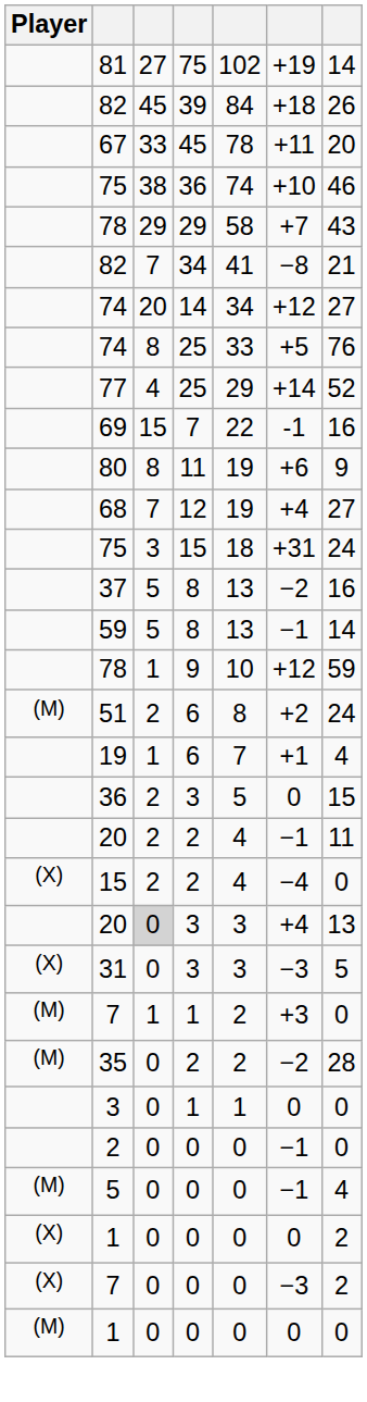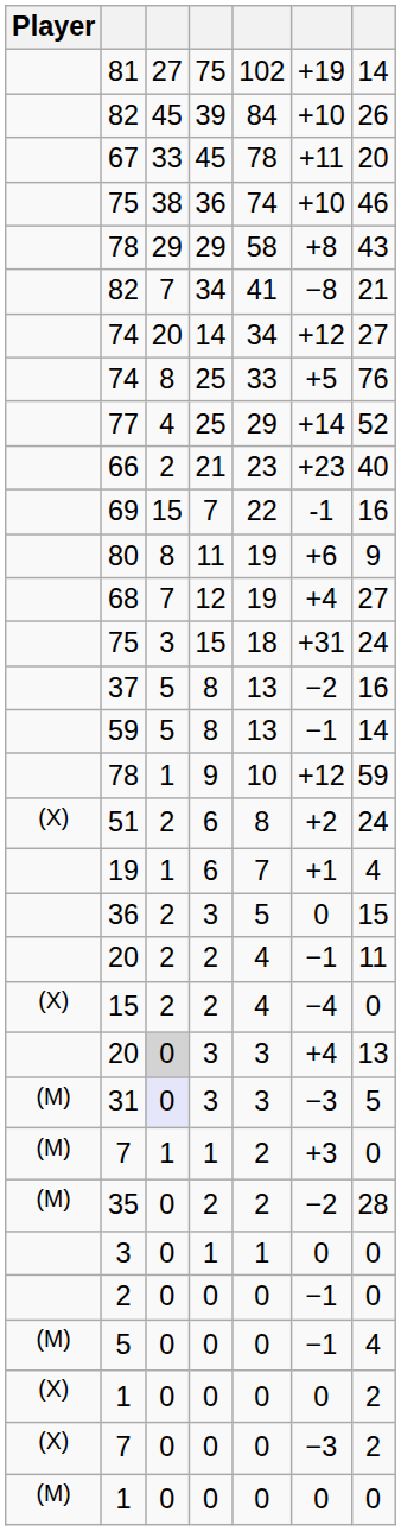 <table class="wikitable sortable" style="text-align:center;">
 <tr>
 <th>Player</th>
 <th></th>
 <th></th>
 <th></th>
 <th></th>
 <th data-sort-type="number"></th>
 <th></th>
 </tr>
 <tr>
 <td></td>
 <td>81</td>
 <td>27</td>
 <td>75</td>
 <td>102</td>
 <td>+19</td>
 <td>14</td>
 </tr>
 <tr>
 <td></td>
 <td>82</td>
 <td>45</td>
 <td>39</td>
 <td>84</td>
-<td>+18</td>
+<td>+10</td>
 <td>26</td>
 </tr>
 <tr>
 <td></td>
 <td>67</td>
 <td>33</td>
 <td>45</td>
 <td>78</td>
 <td>+11</td>
 <td>20</td>
 </tr>
 <tr>
 <td></td>
 <td>75</td>
 <td>38</td>
 <td>36</td>
 <td>74</td>
 <td>+10</td>
 <td>46</td>
 </tr>
 <tr>
 <td></td>
 <td>78</td>
 <td>29</td>
 <td>29</td>
 <td>58</td>
-<td>+7</td>
+<td>+8</td>
 <td>43</td>
 </tr>
 <tr>
 <td></td>
 <td>82</td>
 <td>7</td>
 <td>34</td>
 <td>41</td>
 <td>−8</td>
 <td>21</td>
 </tr>
 <tr>
 <td></td>
 <td>74</td>
 <td>20</td>
 <td>14</td>
 <td>34</td>
 <td>+12</td>
 <td>27</td>
 </tr>
 <tr>
 <td></td>
 <td>74</td>
 <td>8</td>
 <td>25</td>
 <td>33</td>
 <td>+5</td>
 <td>76</td>
 </tr>
 <tr>
 <td></td>
 <td>77</td>
 <td>4</td>
 <td>25</td>
 <td>29</td>
 <td>+14</td>
 <td>52</td>
+</tr>
+<tr>
+<td></td>
+<td>66</td>
+<td>2</td>
+<td>21</td>
+<td>23</td>
+<td>+23</td>
+<td>40</td>
 </tr>
 <tr>
 <td></td>
 <td>69</td>
 <td>15</td>
 <td>7</td>
 <td>22</td>
 <td>-1</td>
 <td>16</td>
 </tr>
 <tr>
 <td></td>
 <td>80</td>
 <td>8</td>
 <td>11</td>
 <td>19</td>
 <td>+6</td>
 <td>9</td>
 </tr>
 <tr>
 <td></td>
 <td>68</td>
 <td>7</td>
 <td>12</td>
 <td>19</td>
 <td>+4</td>
 <td>27</td>
 </tr>
 <tr>
 <td></td>
 <td>75</td>
 <td>3</td>
 <td>15</td>
 <td>18</td>
 <td>+31</td>
 <td>24</td>
 </tr>
 <tr>
 <td></td>
 <td>37</td>
 <td>5</td>
 <td>8</td>
 <td>13</td>
 <td>−2</td>
 <td>16</td>
 </tr>
 <tr>
 <td></td>
 <td>59</td>
 <td>5</td>
 <td>8</td>
 <td>13</td>
 <td>−1</td>
 <td>14</td>
 </tr>
 <tr>
 <td></td>
 <td>78</td>
 <td>1</td>
 <td>9</td>
 <td>10</td>
 <td>+12</td>
 <td>59</td>
 </tr>
 <tr>
-<td> <sup>(M)</sup></td>
+<td> <sup>(X)</sup></td>
 <td>51</td>
 <td>2</td>
 <td>6</td>
 <td>8</td>
 <td>+2</td>
 <td>24</td>
 </tr>
 <tr>
 <td></td>
 <td>19</td>
 <td>1</td>
 <td>6</td>
 <td>7</td>
 <td>+1</td>
 <td>4</td>
 </tr>
 <tr>
 <td></td>
 <td>36</td>
 <td>2</td>
 <td>3</td>
 <td>5</td>
 <td>0</td>
 <td>15</td>
 </tr>
 <tr>
 <td></td>
 <td>20</td>
 <td>2</td>
 <td>2</td>
 <td>4</td>
 <td>−1</td>
 <td>11</td>
 </tr>
 <tr>
 <td> <sup>(X)</sup></td>
 <td>15</td>
 <td>2</td>
 <td>2</td>
 <td>4</td>
 <td>−4</td>
 <td>0</td>
 </tr>
 <tr>
 <td></td>
 <td>20</td>
 <td style="background: lightgrey;">0</td>
 <td>3</td>
 <td>3</td>
 <td>+4</td>
 <td>13</td>
 </tr>
 <tr>
-<td> <sup>(X)</sup></td>
+<td> <sup>(M)</sup></td>
 <td>31</td>
-<td>0</td>
+<td style="background: lavender;">0</td>
 <td>3</td>
 <td>3</td>
 <td>−3</td>
 <td>5</td>
 </tr>
 <tr>
 <td> <sup>(M)</sup></td>
 <td>7</td>
 <td>1</td>
 <td>1</td>
 <td>2</td>
 <td>+3</td>
 <td>0</td>
 </tr>
 <tr>
 <td> <sup>(M)</sup></td>
 <td>35</td>
 <td>0</td>
 <td>2</td>
 <td>2</td>
 <td>−2</td>
 <td>28</td>
 </tr>
 <tr>
 <td></td>
 <td>3</td>
 <td>0</td>
 <td>1</td>
 <td>1</td>
 <td>0</td>
 <td>0</td>
 </tr>
 <tr>
 <td></td>
 <td>2</td>
 <td>0</td>
 <td>0</td>
 <td>0</td>
 <td>−1</td>
 <td>0</td>
 </tr>
 <tr>
 <td> <sup>(M)</sup></td>
 <td>5</td>
 <td>0</td>
 <td>0</td>
 <td>0</td>
 <td>−1</td>
 <td>4</td>
 </tr>
 <tr>
 <td> <sup>(X)</sup></td>
 <td>1</td>
 <td>0</td>
 <td>0</td>
 <td>0</td>
 <td>0</td>
 <td>2</td>
 </tr>
 <tr>
 <td> <sup>(X)</sup></td>
 <td>7</td>
 <td>0</td>
 <td>0</td>
 <td>0</td>
 <td>−3</td>
 <td>2</td>
 </tr>
 <tr>
 <td> <sup>(M)</sup></td>
 <td>1</td>
 <td>0</td>
 <td>0</td>
 <td>0</td>
 <td>0</td>
 <td>0</td>
 </tr>
 </table>
